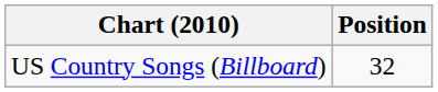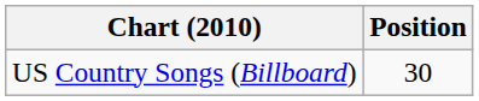 <table class="wikitable">
 <tr>
 <th scope="col">Chart (2010)</th>
 <th scope="col">Position</th>
 </tr>
 <tr>
 <td>US <a href='#'>Country Songs</a> (<em><a href='#'>Billboard</a></em>)</td>
-<td align="center">32</td>
+<td align="center">30</td>
 </tr>
 </table>
